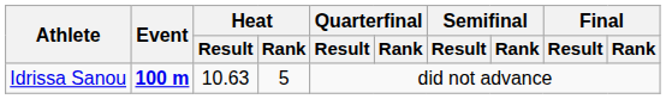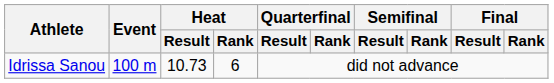 <table class=wikitable style="font-size:90%">
 <tr>
 <th rowspan="2">Athlete</th>
 <th rowspan="2">Event</th>
 <th colspan="2">Heat</th>
 <th colspan="2">Quarterfinal</th>
 <th colspan="2">Semifinal</th>
 <th colspan="2">Final</th>
 </tr>
 <tr style="font-size:95%">
 <th>Result</th>
 <th>Rank</th>
 <th>Result</th>
 <th>Rank</th>
 <th>Result</th>
 <th>Rank</th>
 <th>Result</th>
 <th>Rank</th>
 </tr>
 <tr align=center>
 <td align=left><a href='#'>Idrissa Sanou</a></td>
-<td align=left><strong><a href='#'>100 m</a></strong></td>
-<td>10.63</td>
-<td>5</td>
+<td align=left><a href='#'>100 m</a></td>
+<td>10.73</td>
+<td>6</td>
 <td colspan=6>did not advance</td>
 </tr>
 </table>
